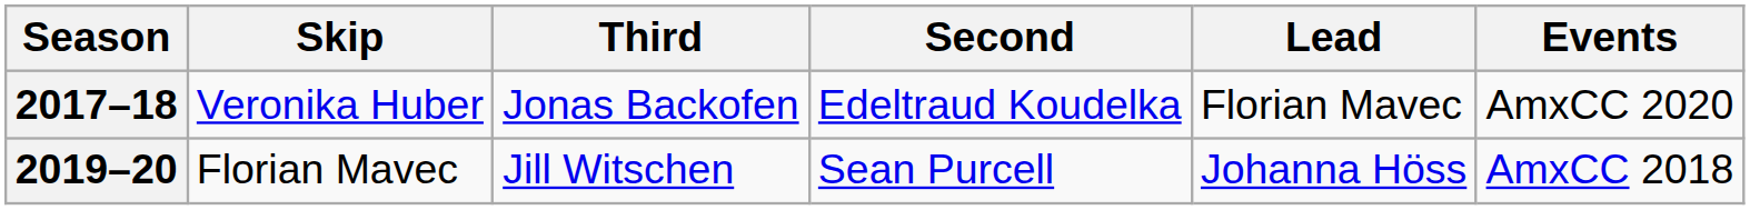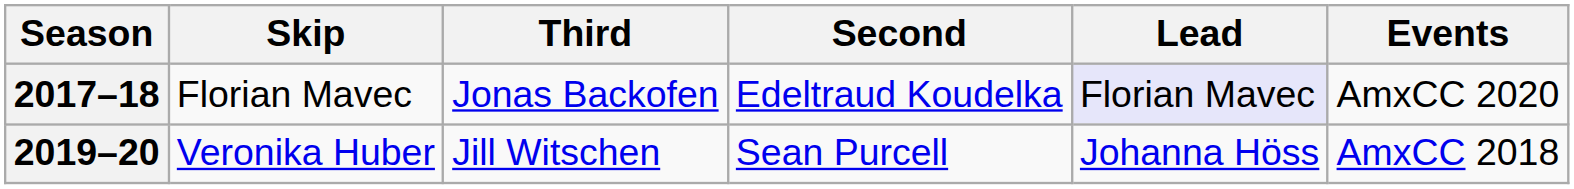 <table class="wikitable">
 <tr>
 <th scope="col">Season</th>
 <th scope="col">Skip</th>
 <th scope="col">Third</th>
 <th scope="col">Second</th>
 <th scope="col">Lead</th>
 <th scope="col">Events</th>
 </tr>
 <tr>
 <th scope="row">2017–18</th>
-<td><a href='#'>Veronika Huber</a></td>
+<td>Florian Mavec</td>
 <td><a href='#'>Jonas Backofen</a></td>
 <td><a href='#'>Edeltraud Koudelka</a></td>
-<td>Florian Mavec</td>
+<td style="background: lavender;">Florian Mavec</td>
 <td>AmxCC 2020 </td>
 </tr>
 <tr>
 <th scope="row">2019–20</th>
-<td>Florian Mavec</td>
+<td><a href='#'>Veronika Huber</a></td>
 <td><a href='#'>Jill Witschen</a></td>
 <td><a href='#'>Sean Purcell</a></td>
 <td><a href='#'>Johanna Höss</a></td>
 <td><a href='#'>AmxCC</a> 2018 </td>
 </tr>
 </table>
